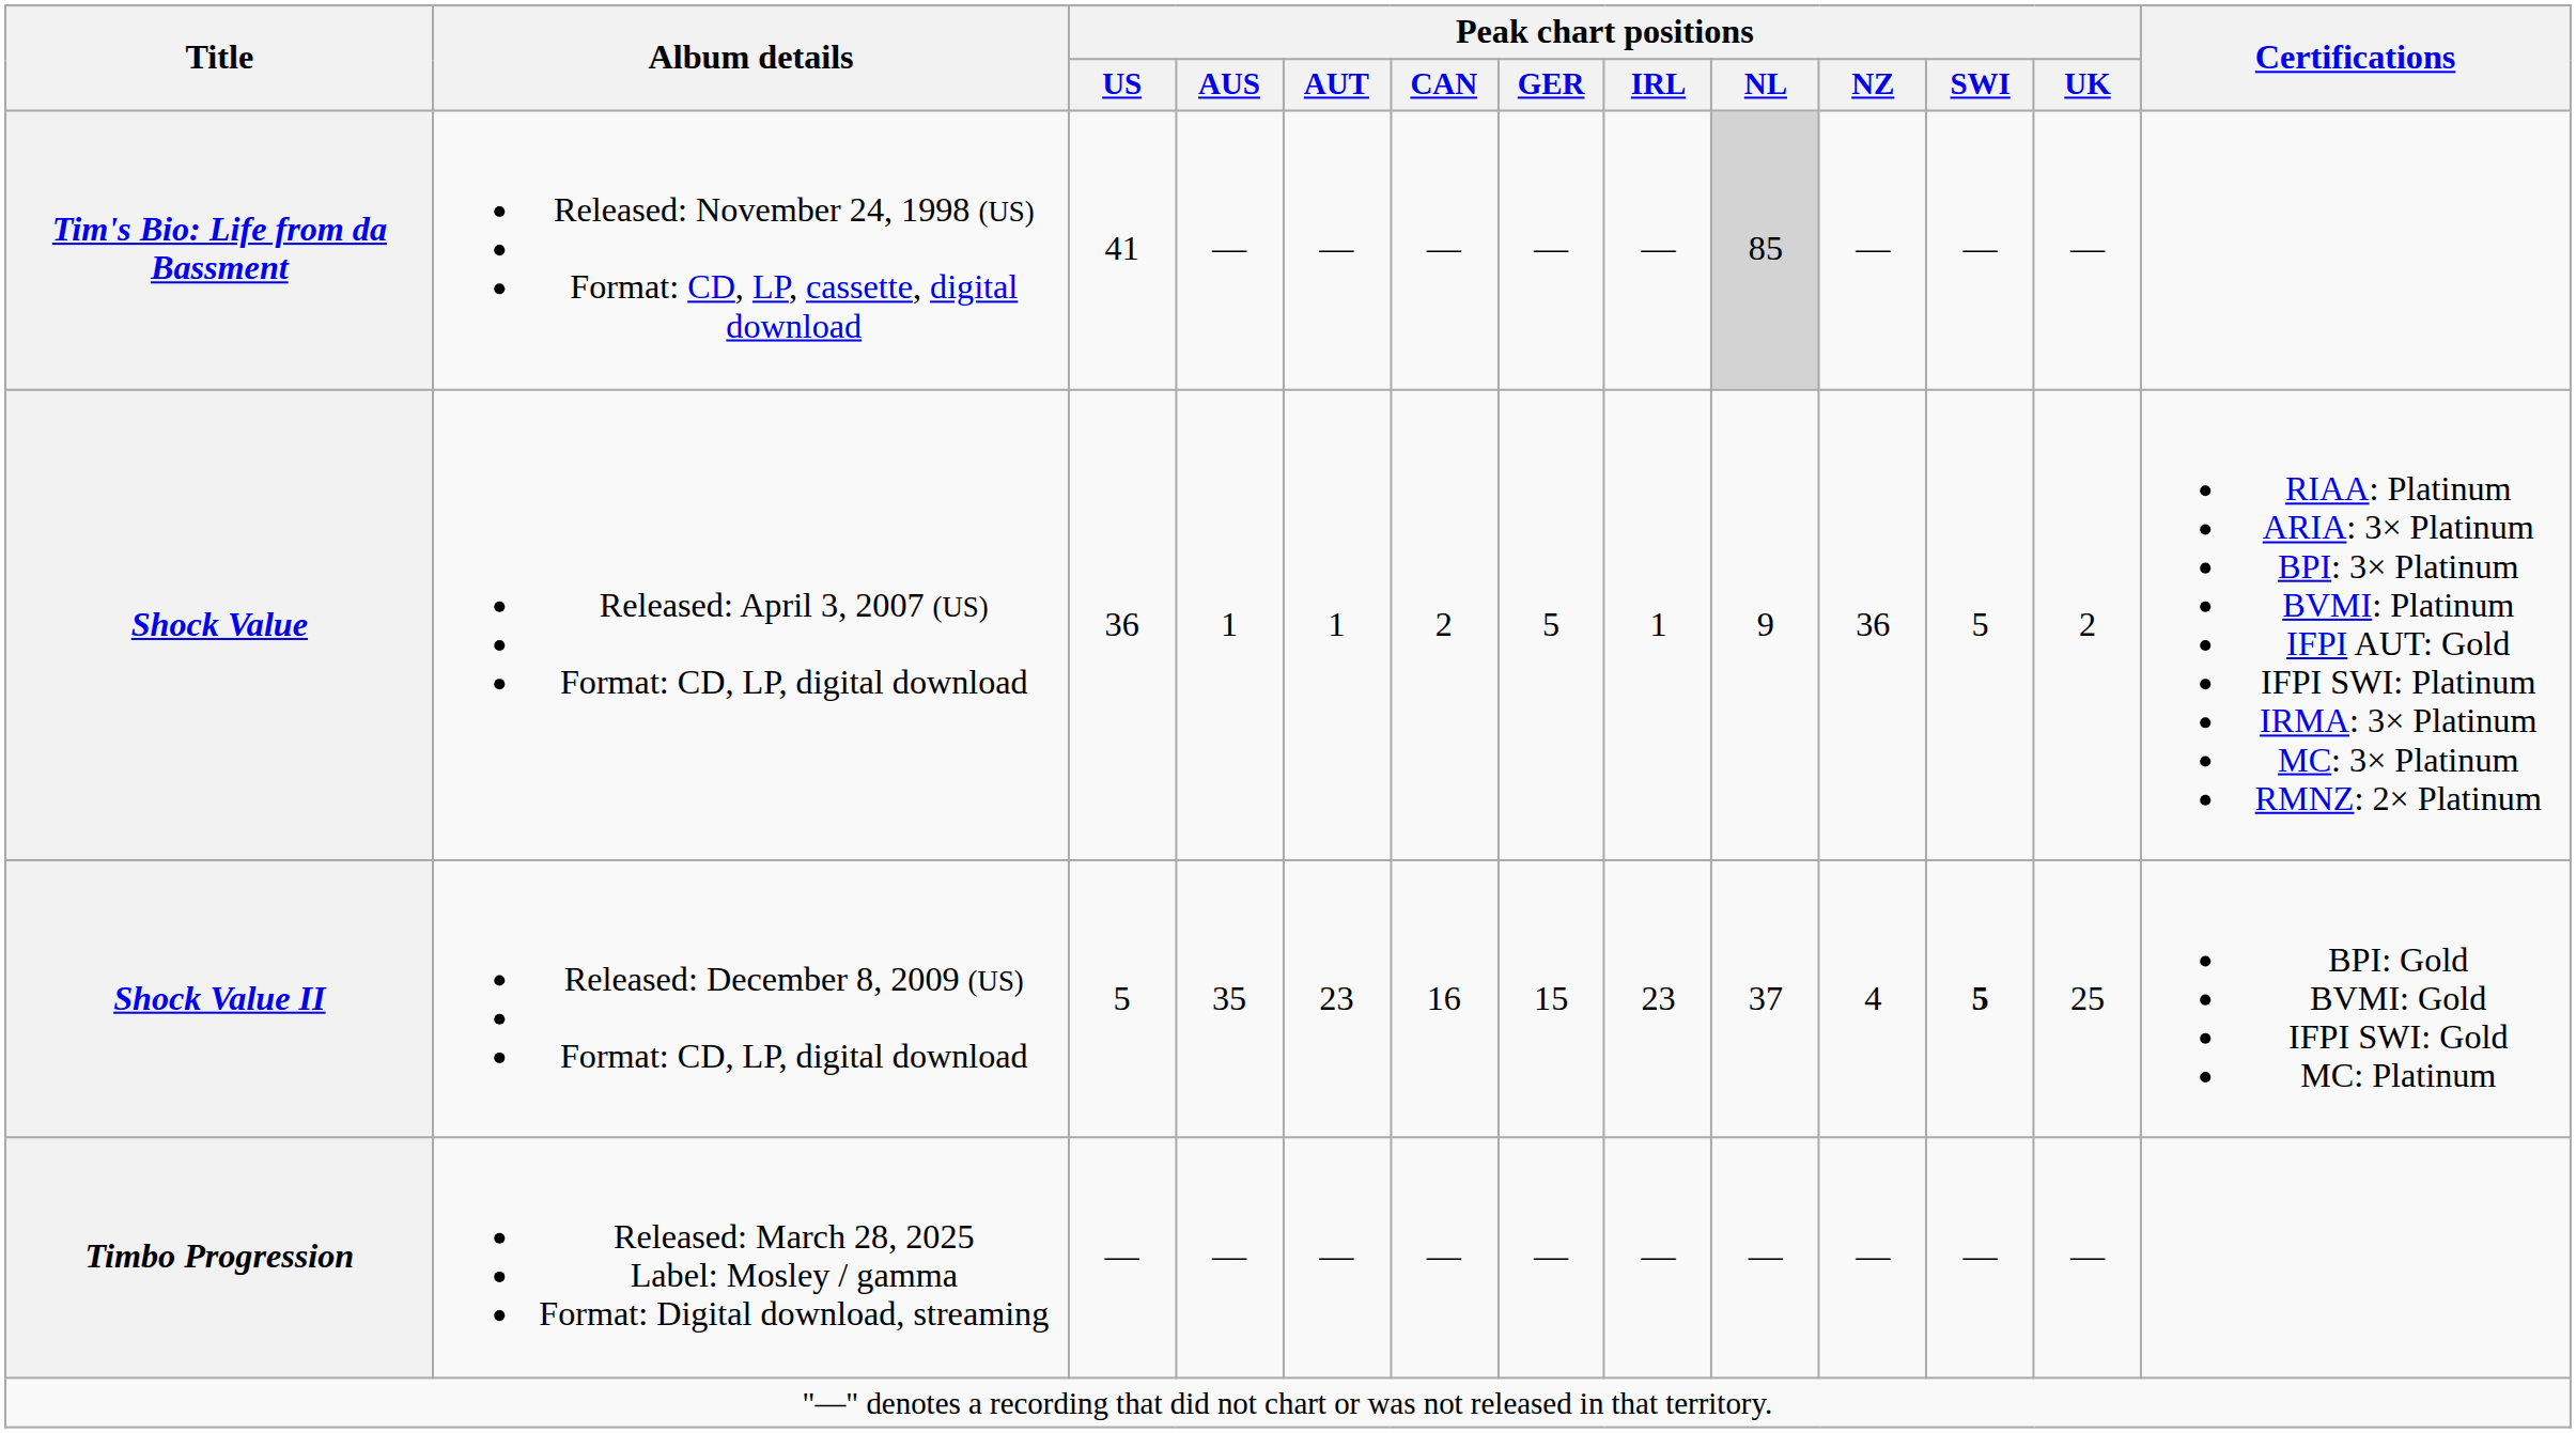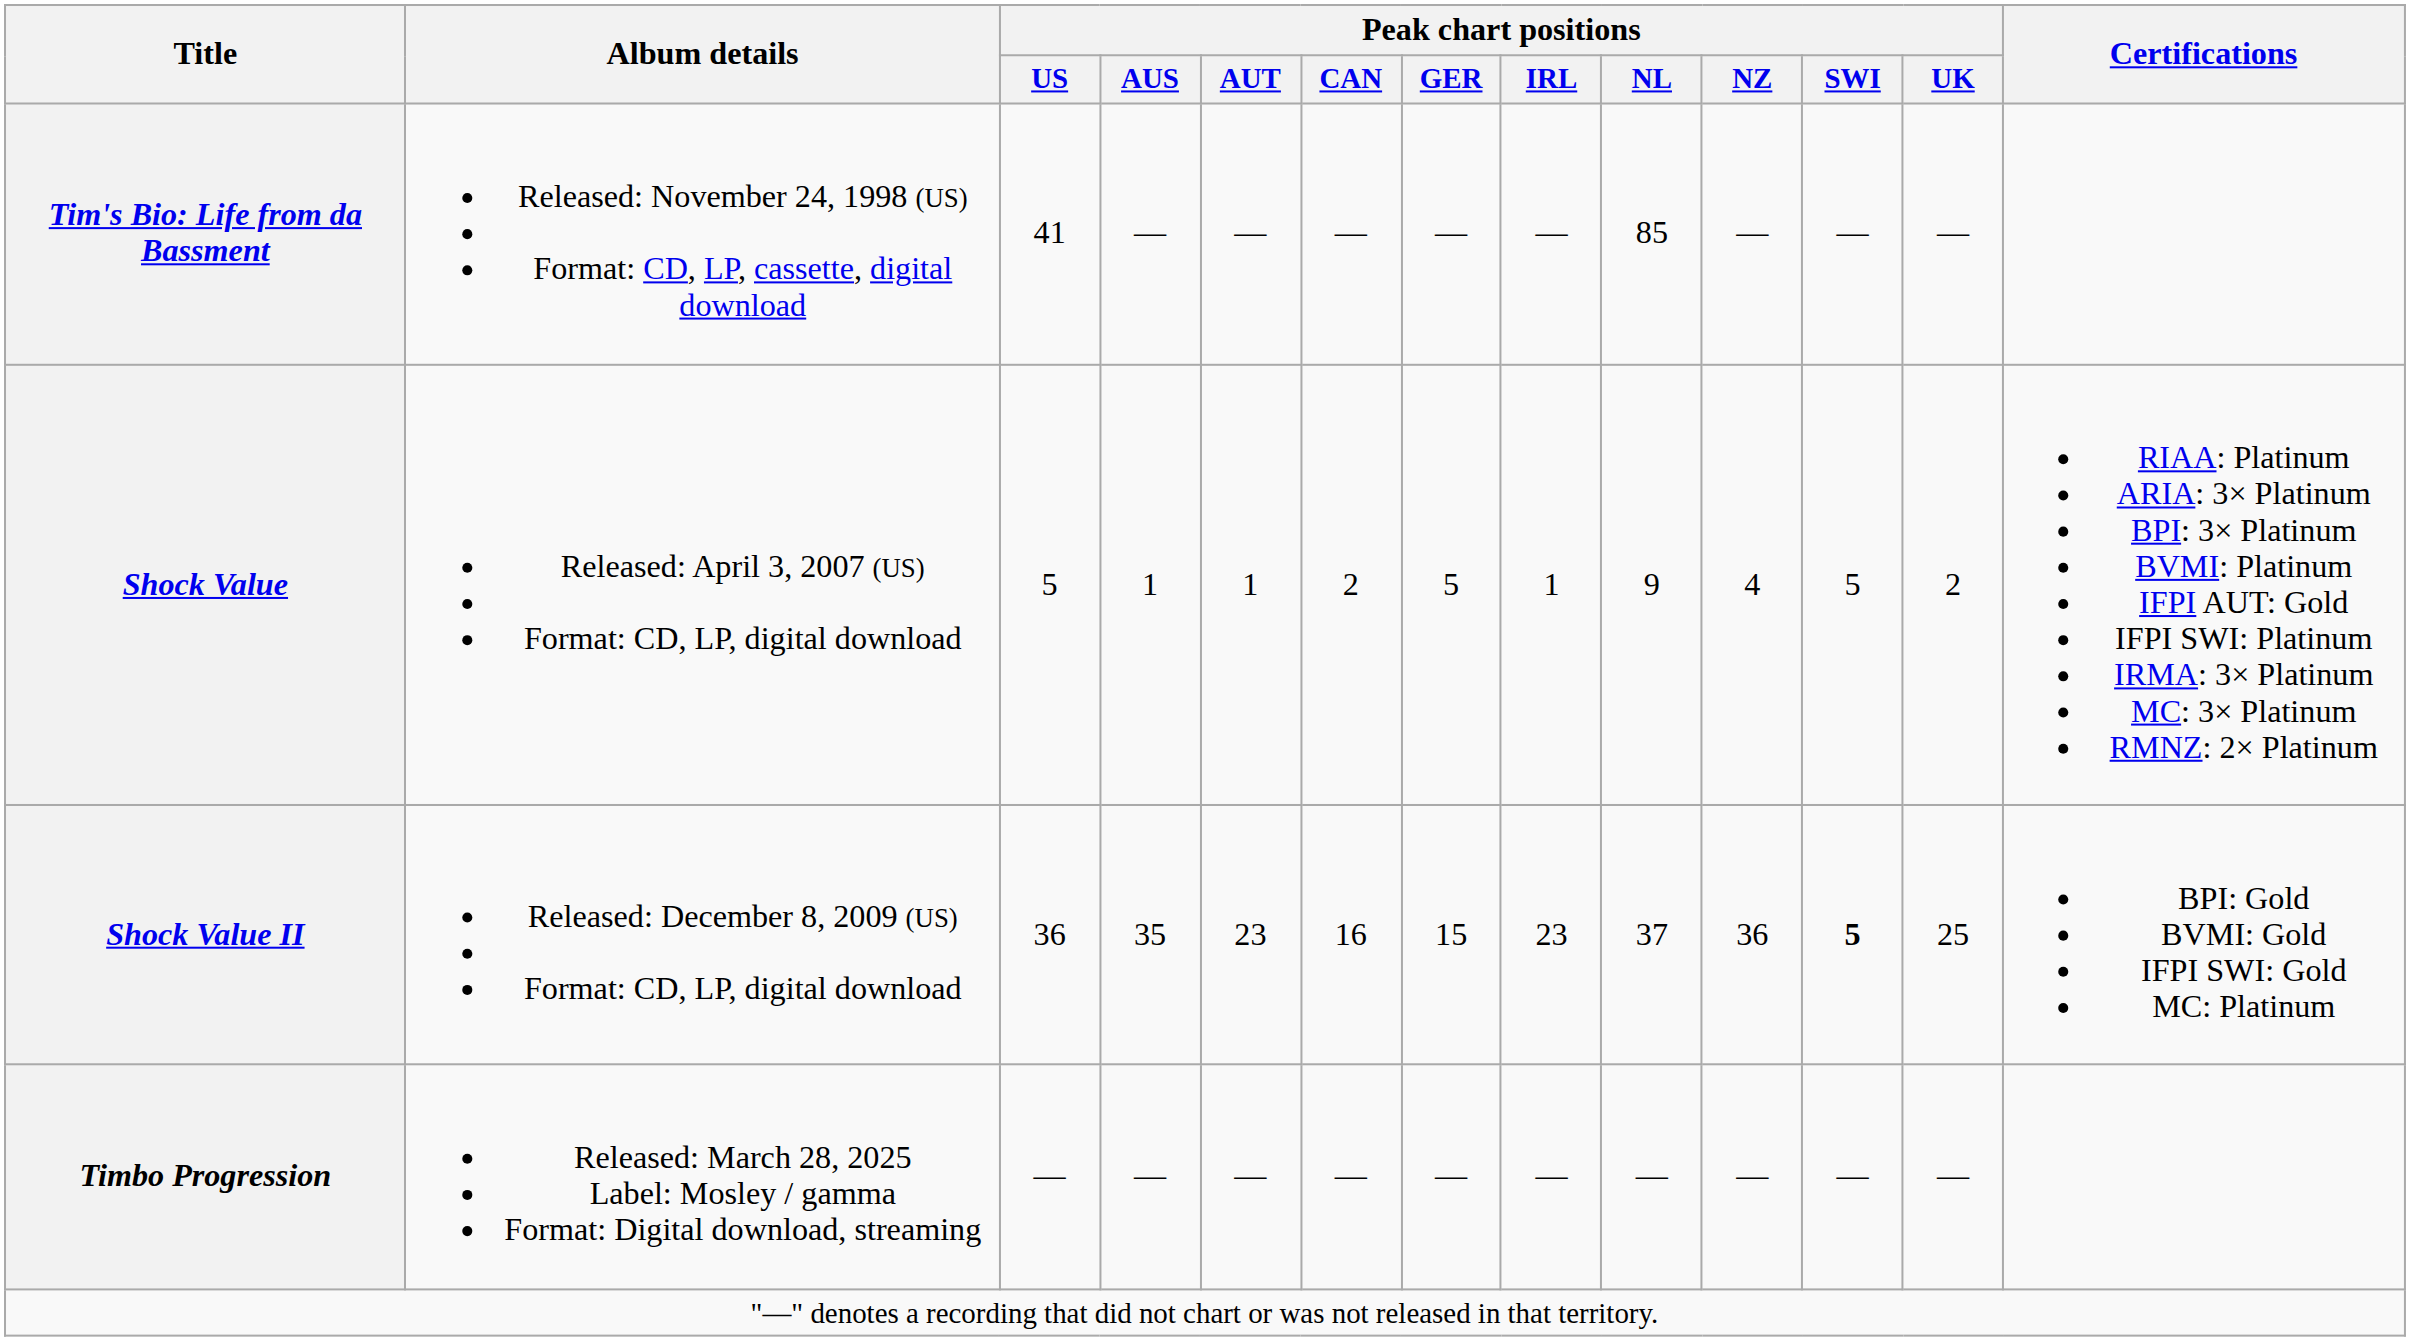 <table class="wikitable plainrowheaders" style="text-align:center;">
 <tr>
 <th scope="col" rowspan="2" style="width:12em;">Title</th>
 <th scope="col" rowspan="2" style="width:18em;">Album details</th>
 <th scope="col" colspan="10">Peak chart positions</th>
 <th scope="col" rowspan="2" style="width:12em;"><a href='#'>Certifications</a></th>
 </tr>
 <tr>
 <th scope="col" style="width:3em;font-size:90%;"><a href='#'>US</a> <br></th>
 <th scope="col" style="width:3em;font-size:90%;"><a href='#'>AUS</a> <br></th>
 <th scope="col" style="width:3em;font-size:90%;"><a href='#'>AUT</a> <br></th>
 <th scope="col" style="width:3em;font-size:90%;"><a href='#'>CAN</a> <br></th>
 <th scope="col" style="width:3em;font-size:90%;"><a href='#'>GER</a> <br></th>
 <th scope="col" style="width:3em;font-size:90%;"><a href='#'>IRL</a> <br></th>
 <th scope="col" style="width:3em;font-size:90%;"><a href='#'>NL</a> <br></th>
 <th scope="col" style="width:3em;font-size:90%;"><a href='#'>NZ</a> <br></th>
 <th scope="col" style="width:3em;font-size:90%;"><a href='#'>SWI</a> <br></th>
 <th scope="col" style="width:3em;font-size:90%;"><a href='#'>UK</a> <br></th>
 </tr>
 <tr>
 <th scope="row"><em><a href='#'>Tim's Bio: Life from da Bassment</a></em></th>
 <td><br><ul><li>Released: November 24, 1998 <small>(US)</small></li><li></li><li>Format: <a href='#'>CD</a>, <a href='#'>LP</a>, <a href='#'>cassette</a>, <a href='#'>digital download</a></li></ul></td>
 <td>41</td>
 <td>—</td>
 <td>—</td>
 <td>—</td>
 <td>—</td>
 <td>—</td>
-<td style="background: lightgrey;">85</td>
+<td>85</td>
 <td>—</td>
 <td>—</td>
 <td>—</td>
 <td></td>
 </tr>
 <tr>
 <th scope="row"><em><a href='#'>Shock Value</a></em></th>
 <td><br><ul><li>Released: April 3, 2007 <small>(US)</small></li><li></li><li>Format: CD, LP, digital download</li></ul></td>
-<td>36</td>
+<td>5</td>
 <td>1</td>
 <td>1</td>
 <td>2</td>
 <td>5</td>
 <td>1</td>
 <td>9</td>
-<td>36</td>
+<td>4</td>
 <td>5</td>
 <td>2</td>
 <td><br><ul><li><a href='#'>RIAA</a>: Platinum</li><li><a href='#'>ARIA</a>: 3× Platinum</li><li><a href='#'>BPI</a>: 3× Platinum</li><li><a href='#'>BVMI</a>: Platinum</li><li><a href='#'>IFPI</a> AUT: Gold</li><li>IFPI SWI: Platinum</li><li><a href='#'>IRMA</a>: 3× Platinum</li><li><a href='#'>MC</a>: 3× Platinum</li><li><a href='#'>RMNZ</a>: 2× Platinum</li></ul></td>
 </tr>
 <tr>
 <th scope="row"><em><a href='#'>Shock Value II</a></em></th>
 <td><br><ul><li>Released: December 8, 2009 <small>(US)</small></li><li></li><li>Format: CD, LP, digital download</li></ul></td>
-<td>5</td>
+<td>36</td>
 <td>35</td>
 <td>23</td>
 <td>16</td>
 <td>15</td>
 <td>23</td>
 <td>37</td>
-<td>4</td>
+<td>36</td>
 <td><strong>5</strong></td>
 <td>25</td>
 <td><br><ul><li>BPI: Gold</li><li>BVMI: Gold</li><li>IFPI SWI: Gold</li><li>MC: Platinum</li></ul></td>
 </tr>
 <tr>
 <th scope="row"><em>Timbo Progression</em></th>
 <td><br><ul><li>Released: March 28, 2025</li><li>Label: Mosley / gamma</li><li>Format: Digital download, streaming</li></ul></td>
 <td>—</td>
 <td>—</td>
 <td>—</td>
 <td>—</td>
 <td>—</td>
 <td>—</td>
 <td>—</td>
 <td>—</td>
 <td>—</td>
 <td>—</td>
 <td></td>
 </tr>
 <tr>
 <td colspan="14" style="font-size:90%">"—" denotes a recording that did not chart or was not released in that territory.</td>
 </tr>
 </table>
